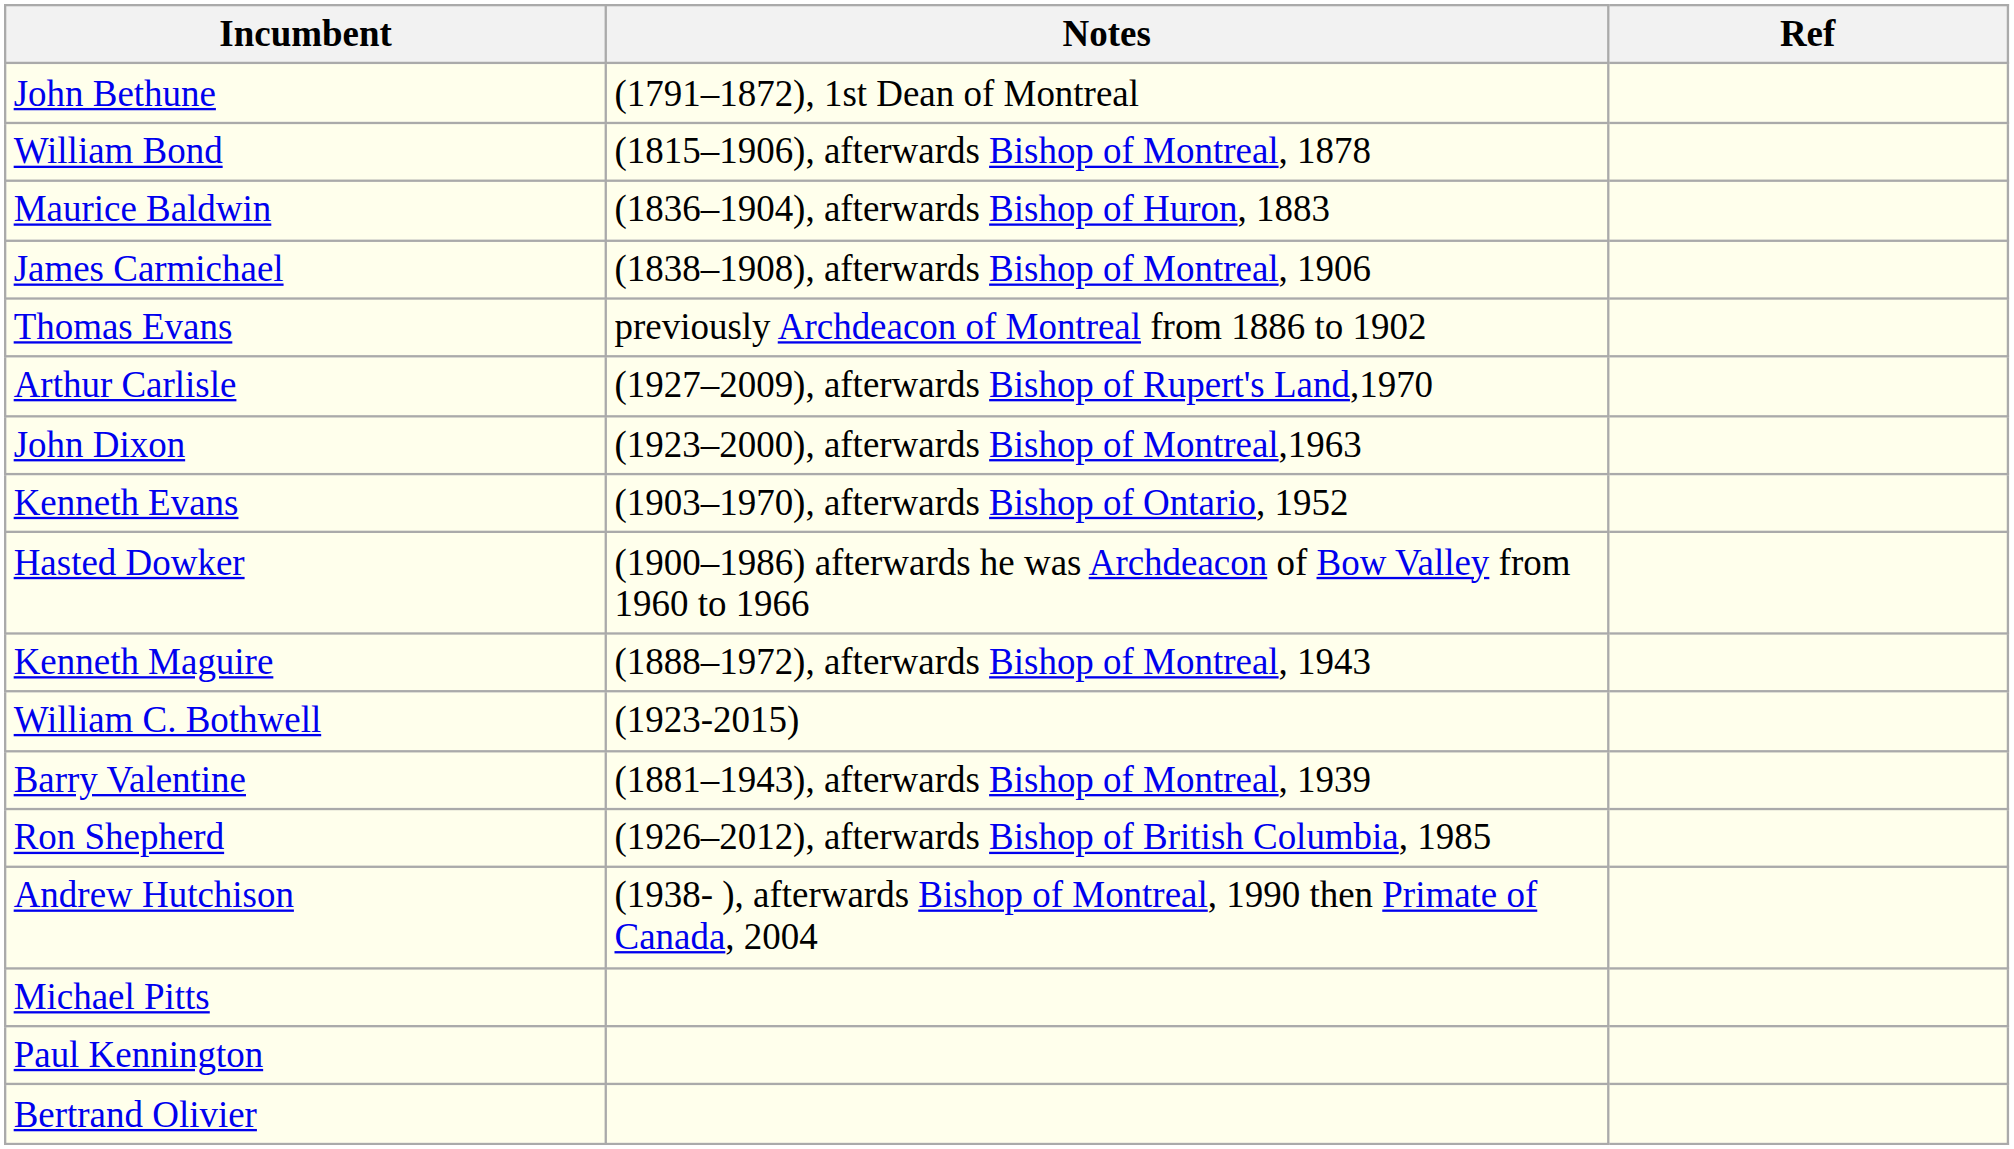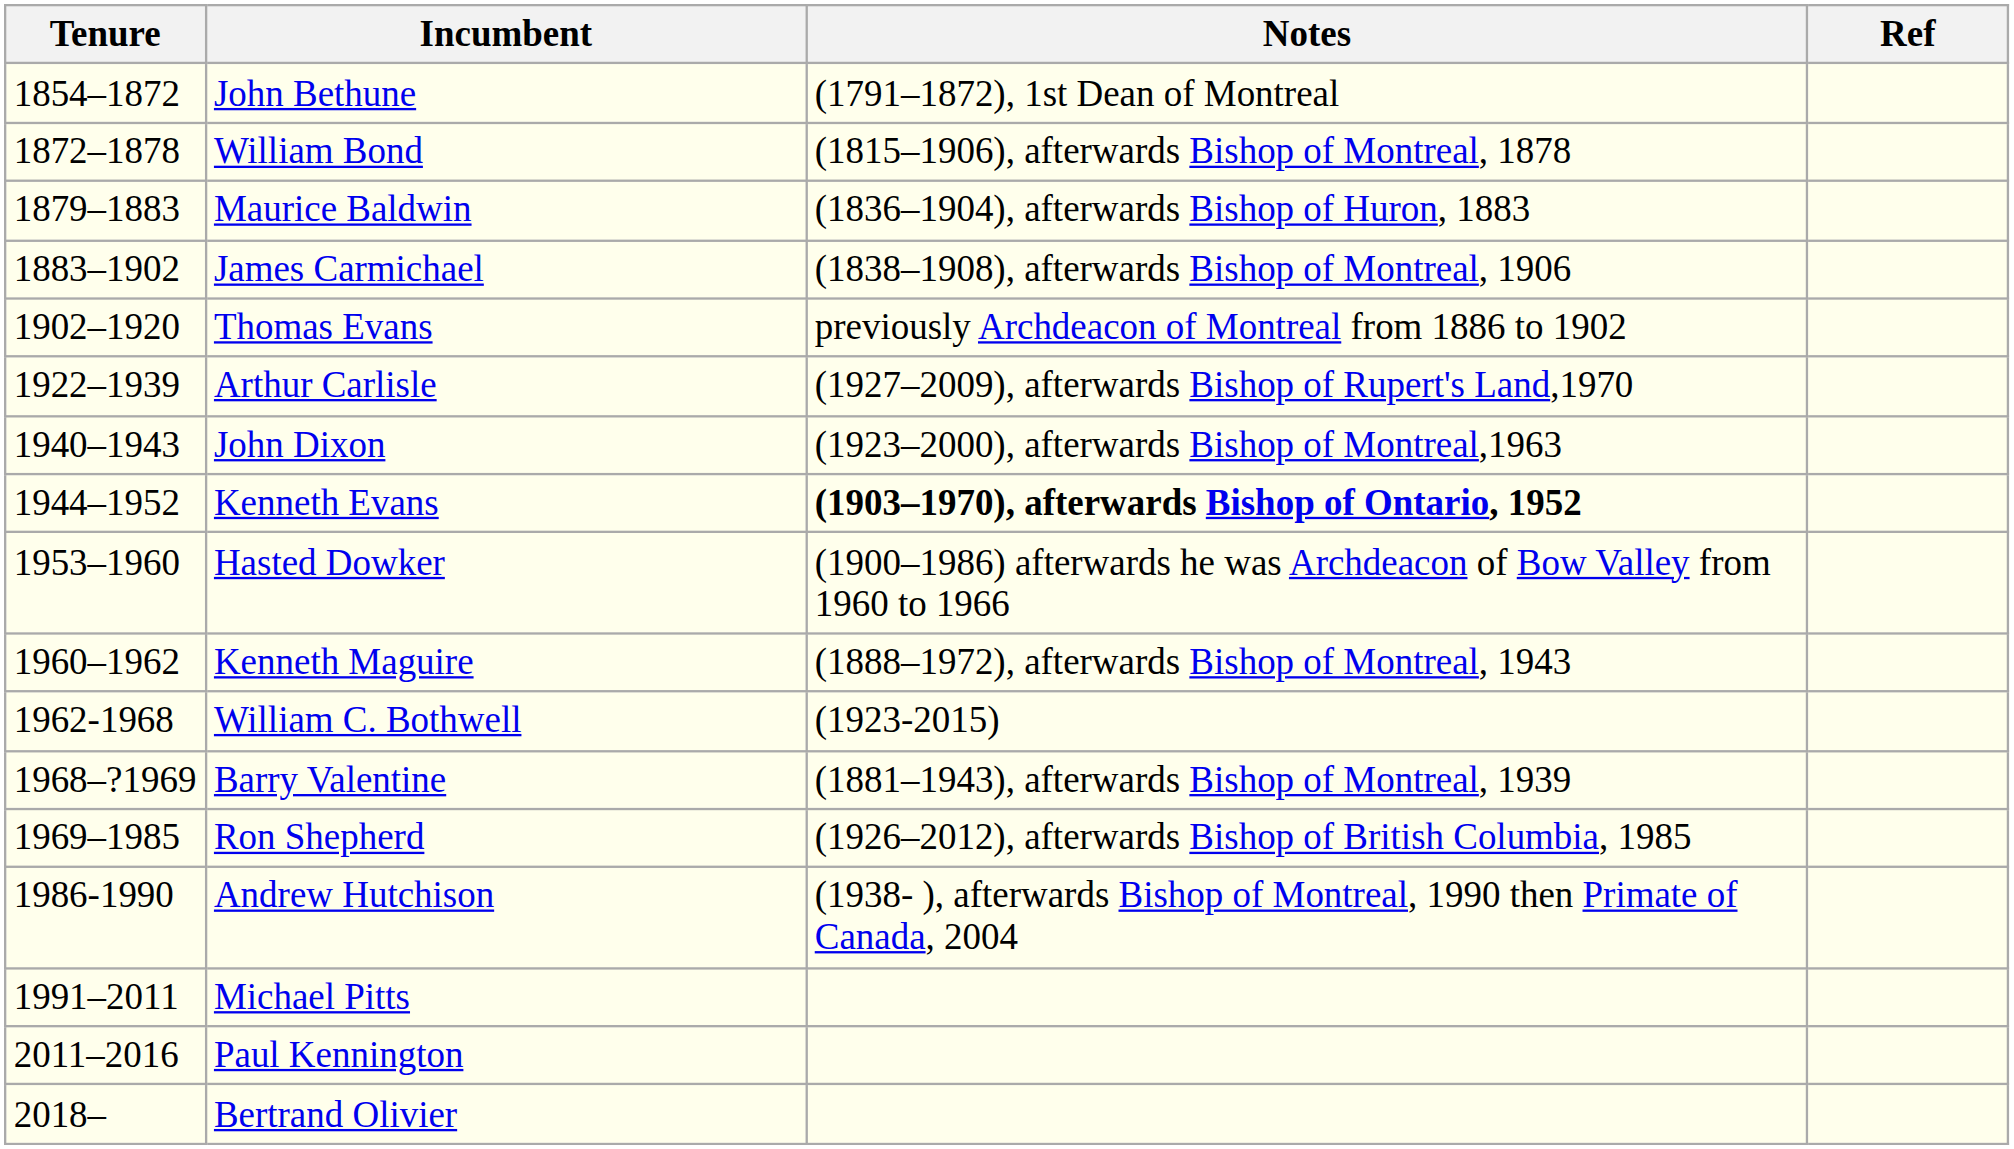 <table class="wikitable" border="1" style="border-collapse: collapse">
 <tr align=left>
+<th width="10%">Tenure</th>
 <th width="30%">Incumbent</th>
 <th width="50%">Notes</th>
 <th citation = "10%">Ref</th>
 </tr>
 <tr valign=top bgcolor="#ffffec">
+<td>1854–1872</td>
 <td><a href='#'>John Bethune</a></td>
 <td>(1791–1872), 1st Dean of Montreal</td>
 <td></td>
 </tr>
 <tr valign=top bgcolor="#ffffec">
+<td>1872–1878</td>
 <td><a href='#'>William Bond</a></td>
 <td>(1815–1906), afterwards <a href='#'>Bishop of Montreal</a>, 1878</td>
 <td></td>
 </tr>
 <tr valign=top bgcolor="#ffffec">
+<td>1879–1883</td>
 <td><a href='#'>Maurice Baldwin</a></td>
 <td>(1836–1904), afterwards <a href='#'>Bishop of Huron</a>, 1883</td>
 <td></td>
 </tr>
 <tr valign=top bgcolor="#ffffec">
+<td>1883–1902</td>
 <td><a href='#'>James Carmichael</a></td>
 <td>(1838–1908), afterwards <a href='#'>Bishop of Montreal</a>, 1906</td>
 <td></td>
 </tr>
 <tr valign=top bgcolor="#ffffec">
+<td>1902–1920</td>
 <td><a href='#'>Thomas Evans</a></td>
 <td>previously <a href='#'>Archdeacon of Montreal</a> from 1886 to 1902</td>
 <td></td>
 </tr>
 <tr valign=top bgcolor="#ffffec">
+<td>1922–1939</td>
 <td><a href='#'>Arthur Carlisle</a></td>
 <td>(1927–2009), afterwards <a href='#'>Bishop of Rupert's Land</a>,1970</td>
 <td></td>
 </tr>
 <tr valign=top bgcolor="#ffffec">
+<td>1940–1943</td>
 <td><a href='#'>John Dixon</a></td>
 <td>(1923–2000), afterwards <a href='#'>Bishop of Montreal</a>,1963</td>
 <td></td>
 </tr>
 <tr valign=top bgcolor="#ffffec">
+<td>1944–1952</td>
 <td><a href='#'>Kenneth Evans</a></td>
-<td>(1903–1970), afterwards <a href='#'>Bishop of Ontario</a>, 1952</td>
+<td><strong>(1903–1970), afterwards <a href='#'>Bishop of Ontario</a>, 1952</strong></td>
 <td></td>
 </tr>
 <tr valign=top bgcolor="#ffffec">
+<td>1953–1960</td>
 <td><a href='#'>Hasted Dowker</a></td>
 <td>(1900–1986) afterwards he was <a href='#'>Archdeacon</a> of <a href='#'>Bow Valley</a> from 1960 to 1966</td>
 <td></td>
 </tr>
 <tr valign=top bgcolor="#ffffec">
+<td>1960–1962</td>
 <td><a href='#'>Kenneth Maguire</a></td>
 <td>(1888–1972), afterwards <a href='#'>Bishop of Montreal</a>, 1943</td>
 <td></td>
 </tr>
 <tr valign=top bgcolor="#ffffec">
+<td>1962-1968</td>
 <td><a href='#'>William C. Bothwell</a></td>
 <td>(1923-2015)</td>
 <td></td>
 </tr>
 <tr valign=top bgcolor="#ffffec">
+<td>1968–?1969</td>
 <td><a href='#'>Barry Valentine</a></td>
 <td>(1881–1943), afterwards <a href='#'>Bishop of Montreal</a>, 1939</td>
 <td></td>
 </tr>
 <tr valign=top bgcolor="#ffffec">
+<td>1969–1985</td>
 <td><a href='#'>Ron Shepherd</a></td>
 <td>(1926–2012), afterwards <a href='#'>Bishop of British Columbia</a>, 1985</td>
 <td></td>
 </tr>
 <tr valign=top bgcolor="#ffffec">
+<td>1986-1990</td>
 <td><a href='#'>Andrew Hutchison</a></td>
 <td>(1938- ), afterwards <a href='#'>Bishop of Montreal</a>, 1990 then <a href='#'>Primate of Canada</a>, 2004</td>
 <td></td>
 </tr>
 <tr valign=top bgcolor="#ffffec">
+<td>1991–2011</td>
 <td><a href='#'>Michael Pitts</a></td>
 <td></td>
 <td></td>
 </tr>
 <tr valign=top bgcolor="#ffffec">
+<td>2011–2016</td>
 <td><a href='#'>Paul Kennington</a></td>
 <td></td>
 <td></td>
 </tr>
 <tr valign=top bgcolor="#ffffec">
+<td>2018–</td>
 <td><a href='#'>Bertrand Olivier</a></td>
 <td></td>
 <td></td>
 </tr>
 </table>
